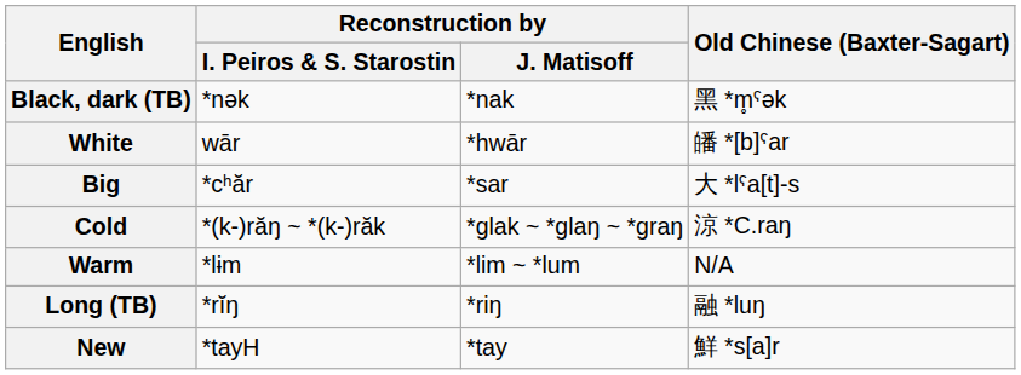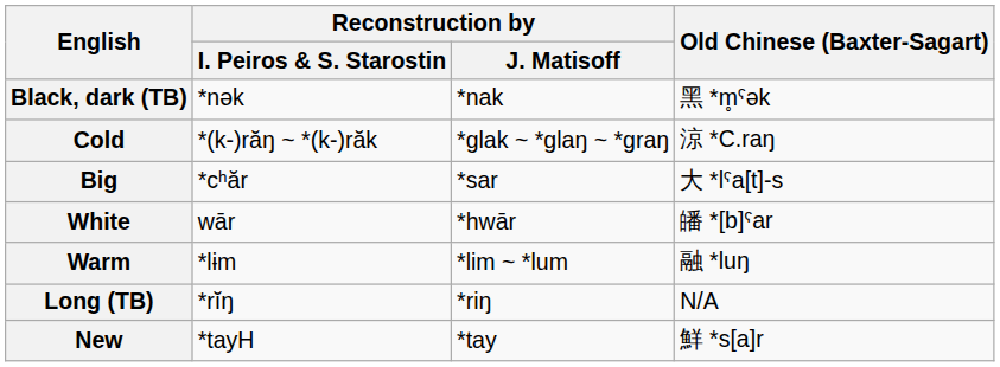 <table class="wikitable">
 <tr>
 <th rowspan=2>English</th>
 <th colspan=2>Reconstruction by</th>
 <th rowspan=2>Old Chinese (Baxter-Sagart)</th>
 </tr>
 <tr>
 <th>I. Peiros & S. Starostin</th>
 <th>J. Matisoff</th>
 </tr>
 <tr>
 <th>Black, dark (TB)</th>
 <td>*nǝk</td>
 <td>*nak</td>
 <td>黑 *m̥ˤək</td>
 </tr>
 <tr>
-<th>White</th>
-<td>wār</td>
-<td>*hwār</td>
-<td>皤 *[b]ˤar</td>
+<th>Cold</th>
+<td>*(k-)răŋ ~ *(k-)răk</td>
+<td>*glak ~ *glaŋ ~ *graŋ</td>
+<td>涼 *C.raŋ</td>
 </tr>
 <tr>
 <th>Big</th>
 <td>*cʰăr</td>
 <td>*sar</td>
 <td>大 *lˤa[t]-s</td>
 </tr>
 <tr>
-<th>Cold</th>
-<td>*(k-)răŋ ~ *(k-)răk</td>
-<td>*glak ~ *glaŋ ~ *graŋ</td>
-<td>涼 *C.raŋ</td>
+<th>White</th>
+<td>wār</td>
+<td>*hwār</td>
+<td>皤 *[b]ˤar</td>
 </tr>
 <tr>
 <th>Warm</th>
 <td>*lɨm</td>
 <td>*lim ~ *lum</td>
-<td>N/A</td>
+<td>融 *luŋ</td>
 </tr>
 <tr>
 <th>Long (TB)</th>
 <td>*rĭŋ</td>
 <td>*riŋ</td>
-<td>融 *luŋ</td>
+<td>N/A</td>
 </tr>
 <tr>
 <th>New</th>
 <td>*tayH</td>
 <td>*tay</td>
 <td>鮮 *s[a]r</td>
 </tr>
 </table>
